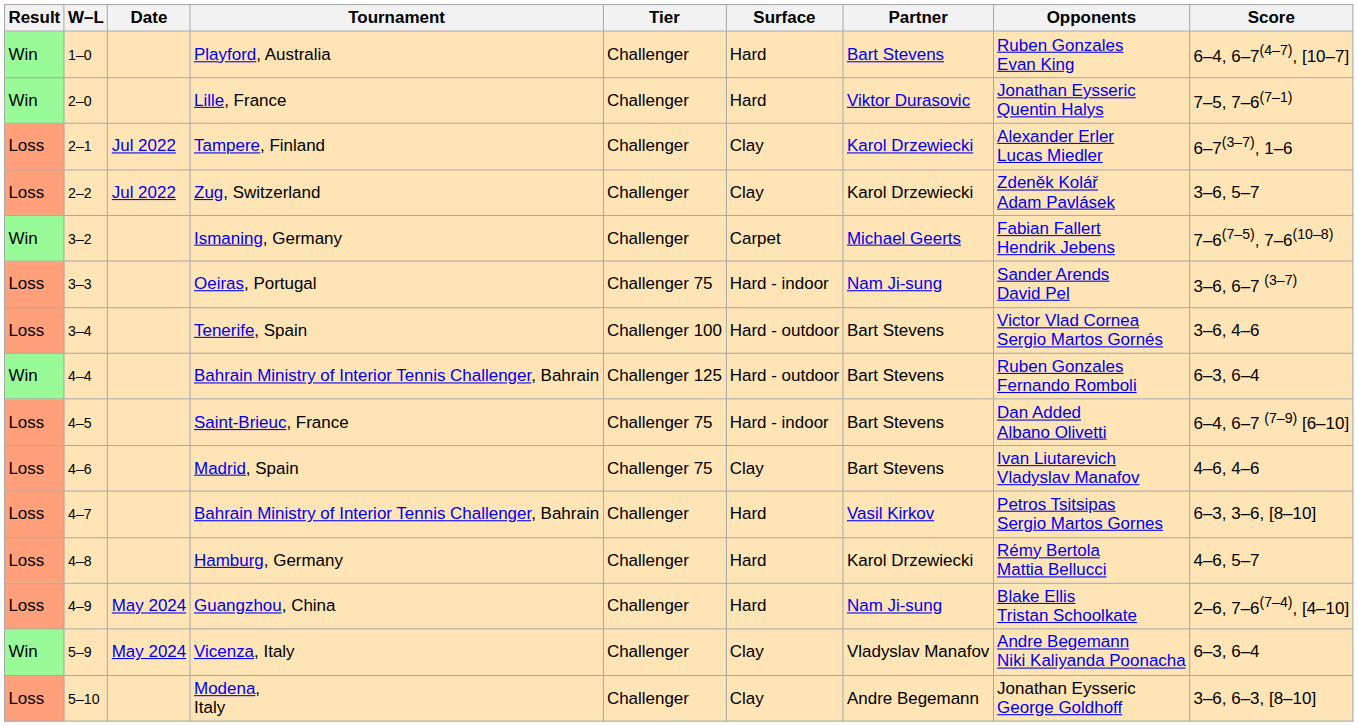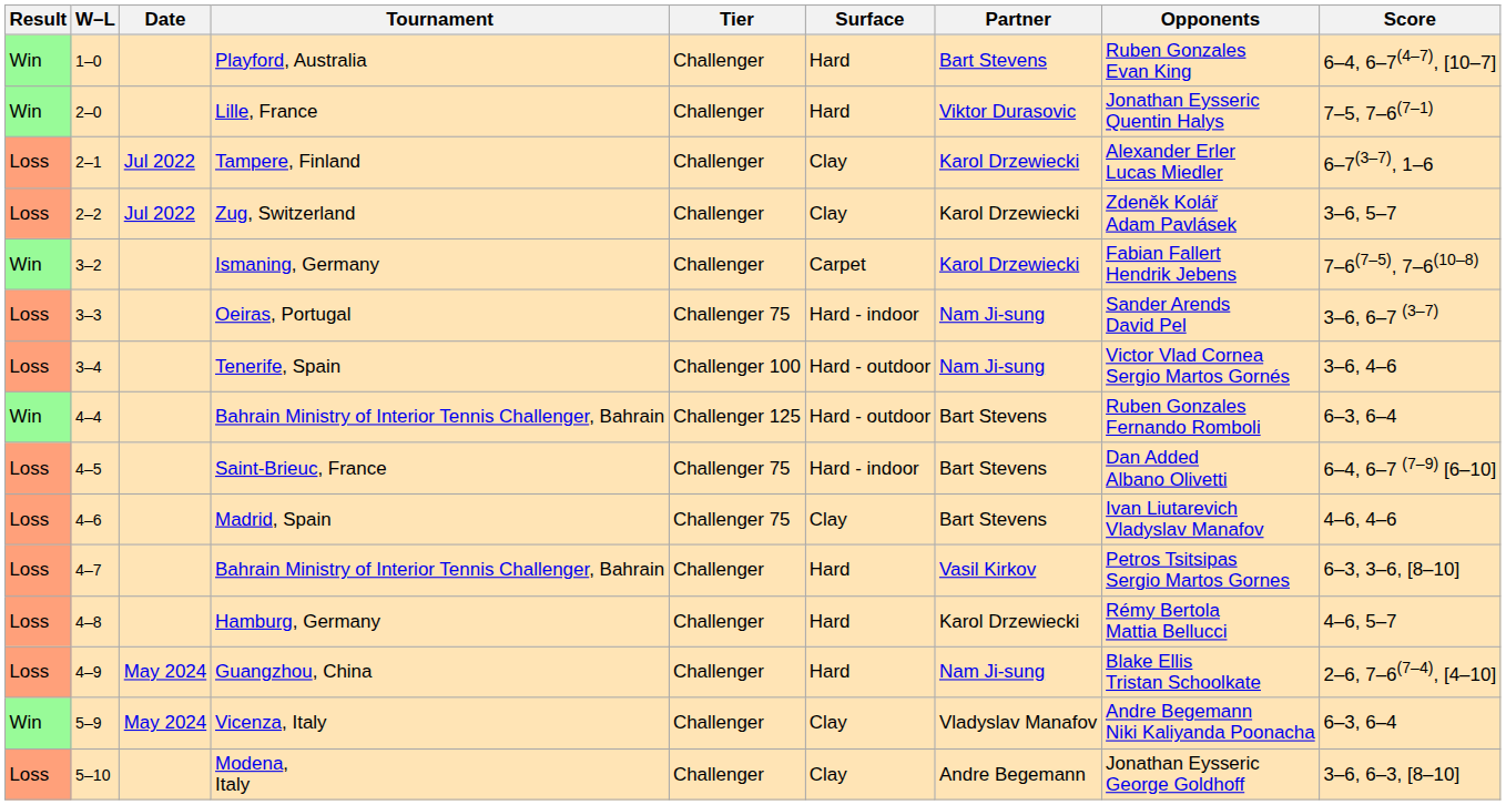 <table class="sortable wikitable">
 <tr>
 <th>Result</th>
 <th class="unsortable">W–L</th>
 <th>Date</th>
 <th>Tournament</th>
 <th>Tier</th>
 <th>Surface</th>
 <th>Partner</th>
 <th>Opponents</th>
 <th class="unsortable">Score</th>
 </tr>
 <tr bgcolor=moccasin>
 <td bgcolor=98FB98>Win</td>
 <td><small>1–0</small></td>
 <td><a href='#'></a></td>
 <td><a href='#'>Playford</a>, Australia</td>
 <td style=background:moccasin>Challenger</td>
 <td>Hard</td>
 <td> <a href='#'>Bart Stevens</a></td>
 <td> <a href='#'>Ruben Gonzales</a> <br> <a href='#'>Evan King</a></td>
 <td>6–4, 6–7<sup>(4–7)</sup>, [10–7]</td>
 </tr>
 <tr bgcolor=moccasin>
 <td bgcolor=98FB98>Win</td>
 <td><small>2–0</small></td>
 <td><a href='#'></a></td>
 <td><a href='#'>Lille</a>, France</td>
 <td>Challenger</td>
 <td>Hard</td>
 <td> <a href='#'>Viktor Durasovic</a></td>
 <td> <a href='#'>Jonathan Eysseric</a> <br>  <a href='#'>Quentin Halys</a></td>
 <td>7–5, 7–6<sup>(7–1)</sup></td>
 </tr>
 <tr bgcolor=moccasin>
 <td bgcolor=FFA07A>Loss</td>
 <td><small>2–1</small></td>
 <td><a href='#'>Jul 2022</a></td>
 <td><a href='#'>Tampere</a>, Finland</td>
 <td>Challenger</td>
 <td>Clay</td>
 <td> <a href='#'>Karol Drzewiecki</a></td>
 <td> <a href='#'>Alexander Erler</a><br> <a href='#'>Lucas Miedler</a></td>
 <td>6–7<sup>(3–7)</sup>, 1–6</td>
 </tr>
 <tr bgcolor=moccasin>
 <td bgcolor=FFA07A>Loss</td>
 <td><small>2–2</small></td>
 <td><a href='#'>Jul 2022</a></td>
 <td><a href='#'>Zug</a>, Switzerland</td>
 <td>Challenger</td>
 <td>Clay</td>
 <td> Karol Drzewiecki</td>
 <td> <a href='#'>Zdeněk Kolář</a><br> <a href='#'>Adam Pavlásek</a></td>
 <td>3–6, 5–7</td>
 </tr>
 <tr bgcolor=moccasin>
 <td bgcolor=98FB98>Win</td>
 <td><small>3–2</small></td>
 <td><a href='#'></a></td>
 <td><a href='#'>Ismaning</a>, Germany</td>
 <td>Challenger</td>
 <td>Carpet</td>
-<td> <a href='#'>Michael Geerts</a></td>
+<td> <a href='#'>Karol Drzewiecki</a></td>
 <td> <a href='#'>Fabian Fallert</a> <br>  <a href='#'>Hendrik Jebens</a></td>
 <td>7–6<sup>(7–5)</sup>, 7–6<sup>(10–8)</sup></td>
 </tr>
 <tr bgcolor=moccasin>
 <td bgcolor=FFA07A>Loss</td>
 <td><small>3–3</small></td>
 <td><a href='#'></a></td>
 <td><a href='#'>Oeiras</a>, Portugal</td>
 <td>Challenger 75</td>
 <td>Hard - indoor</td>
 <td> <a href='#'>Nam Ji-sung</a></td>
 <td> <a href='#'>Sander Arends</a><br> <a href='#'>David Pel</a></td>
 <td>3–6, 6–7 <sup>(3–7)</sup></td>
 </tr>
 <tr bgcolor=moccasin>
 <td bgcolor=FFA07A>Loss</td>
 <td><small>3–4</small></td>
 <td><a href='#'></a></td>
 <td><a href='#'>Tenerife</a>, Spain</td>
 <td>Challenger 100</td>
 <td>Hard - outdoor</td>
-<td> Bart Stevens</td>
+<td> <a href='#'>Nam Ji-sung</a></td>
 <td> <a href='#'>Victor Vlad Cornea</a><br> <a href='#'>Sergio Martos Gornés</a></td>
 <td>3–6, 4–6</td>
 </tr>
 <tr bgcolor=moccasin>
 <td bgcolor=98FB98>Win</td>
 <td><small>4–4</small></td>
 <td><a href='#'></a></td>
 <td><a href='#'>Bahrain Ministry of Interior Tennis Challenger</a>, Bahrain</td>
 <td>Challenger 125</td>
 <td>Hard - outdoor</td>
 <td> Bart Stevens</td>
 <td> <a href='#'>Ruben Gonzales</a><br> <a href='#'>Fernando Romboli</a></td>
 <td>6–3, 6–4</td>
 </tr>
 <tr bgcolor=moccasin>
 <td bgcolor=FFA07A>Loss</td>
 <td><small>4–5</small></td>
 <td><a href='#'></a></td>
 <td><a href='#'>Saint-Brieuc</a>, France</td>
 <td style="background:#FFE4B5;">Challenger 75</td>
 <td>Hard - indoor</td>
 <td> Bart Stevens</td>
 <td> <a href='#'>Dan Added</a><br> <a href='#'>Albano Olivetti</a></td>
 <td>6–4, 6–7 <sup>(7–9)</sup> [6–10]</td>
 </tr>
 <tr bgcolor=moccasin>
 <td bgcolor=FFA07A>Loss</td>
 <td><small>4–6</small></td>
 <td><a href='#'></a></td>
 <td style="background:#FFE4B5;"><a href='#'>Madrid</a>, Spain</td>
 <td style="background:#FFE4B5;">Challenger 75</td>
 <td>Clay</td>
 <td> Bart Stevens</td>
 <td> <a href='#'>Ivan Liutarevich</a><br> <a href='#'>Vladyslav Manafov</a></td>
 <td>4–6, 4–6</td>
 </tr>
 <tr bgcolor=moccasin>
 <td bgcolor=FFA07A>Loss</td>
 <td><small>4–7</small></td>
 <td><a href='#'></a></td>
 <td><a href='#'>Bahrain Ministry of Interior Tennis Challenger</a>, Bahrain</td>
 <td>Challenger</td>
 <td>Hard</td>
 <td> <a href='#'>Vasil Kirkov</a></td>
 <td> <a href='#'>Petros Tsitsipas</a><br> <a href='#'>Sergio Martos Gornes</a></td>
 <td>6–3, 3–6, [8–10]</td>
 </tr>
 <tr bgcolor=moccasin>
 <td bgcolor=FFA07A>Loss</td>
 <td><small>4–8</small></td>
 <td><a href='#'></a></td>
 <td><a href='#'>Hamburg</a>, Germany</td>
 <td>Challenger</td>
 <td>Hard</td>
 <td> Karol Drzewiecki</td>
 <td> <a href='#'>Rémy Bertola</a><br> <a href='#'>Mattia Bellucci</a></td>
 <td>4–6, 5–7</td>
 </tr>
 <tr bgcolor=moccasin>
 <td bgcolor=FFA07A>Loss</td>
 <td><small>4–9</small></td>
 <td><a href='#'>May 2024</a></td>
 <td bgcolor=moccasin><a href='#'>Guangzhou</a>, China</td>
 <td bgcolor=moccasin>Challenger</td>
 <td>Hard</td>
 <td> <a href='#'>Nam Ji-sung</a></td>
 <td> <a href='#'>Blake Ellis</a><br> <a href='#'>Tristan Schoolkate</a></td>
 <td>2–6, 7–6<sup>(7–4)</sup>, [4–10]</td>
 </tr>
 <tr bgcolor=moccasin>
 <td bgcolor= 98FB98>Win</td>
 <td><small>5–9</small></td>
 <td><a href='#'>May 2024</a></td>
 <td bgcolor=moccasin><a href='#'>Vicenza</a>, Italy</td>
 <td bgcolor=moccasin>Challenger</td>
 <td>Clay</td>
 <td> Vladyslav Manafov</td>
 <td> <a href='#'>Andre Begemann</a> <br>  <a href='#'>Niki Kaliyanda Poonacha</a></td>
 <td>6–3, 6–4</td>
 </tr>
 <tr bgcolor=moccasin>
 <td bgcolor=FFA07A>Loss</td>
 <td><small>5–10</small></td>
 <td><a href='#'></a></td>
 <td bgcolor=moccasin><a href='#'>Modena</a>, <br> Italy</td>
 <td bgcolor=moccasin>Challenger</td>
 <td>Clay</td>
 <td> Andre Begemann</td>
 <td> Jonathan Eysseric<br> <a href='#'>George Goldhoff</a></td>
 <td>3–6, 6–3, [8–10]</td>
 </tr>
 </table>
